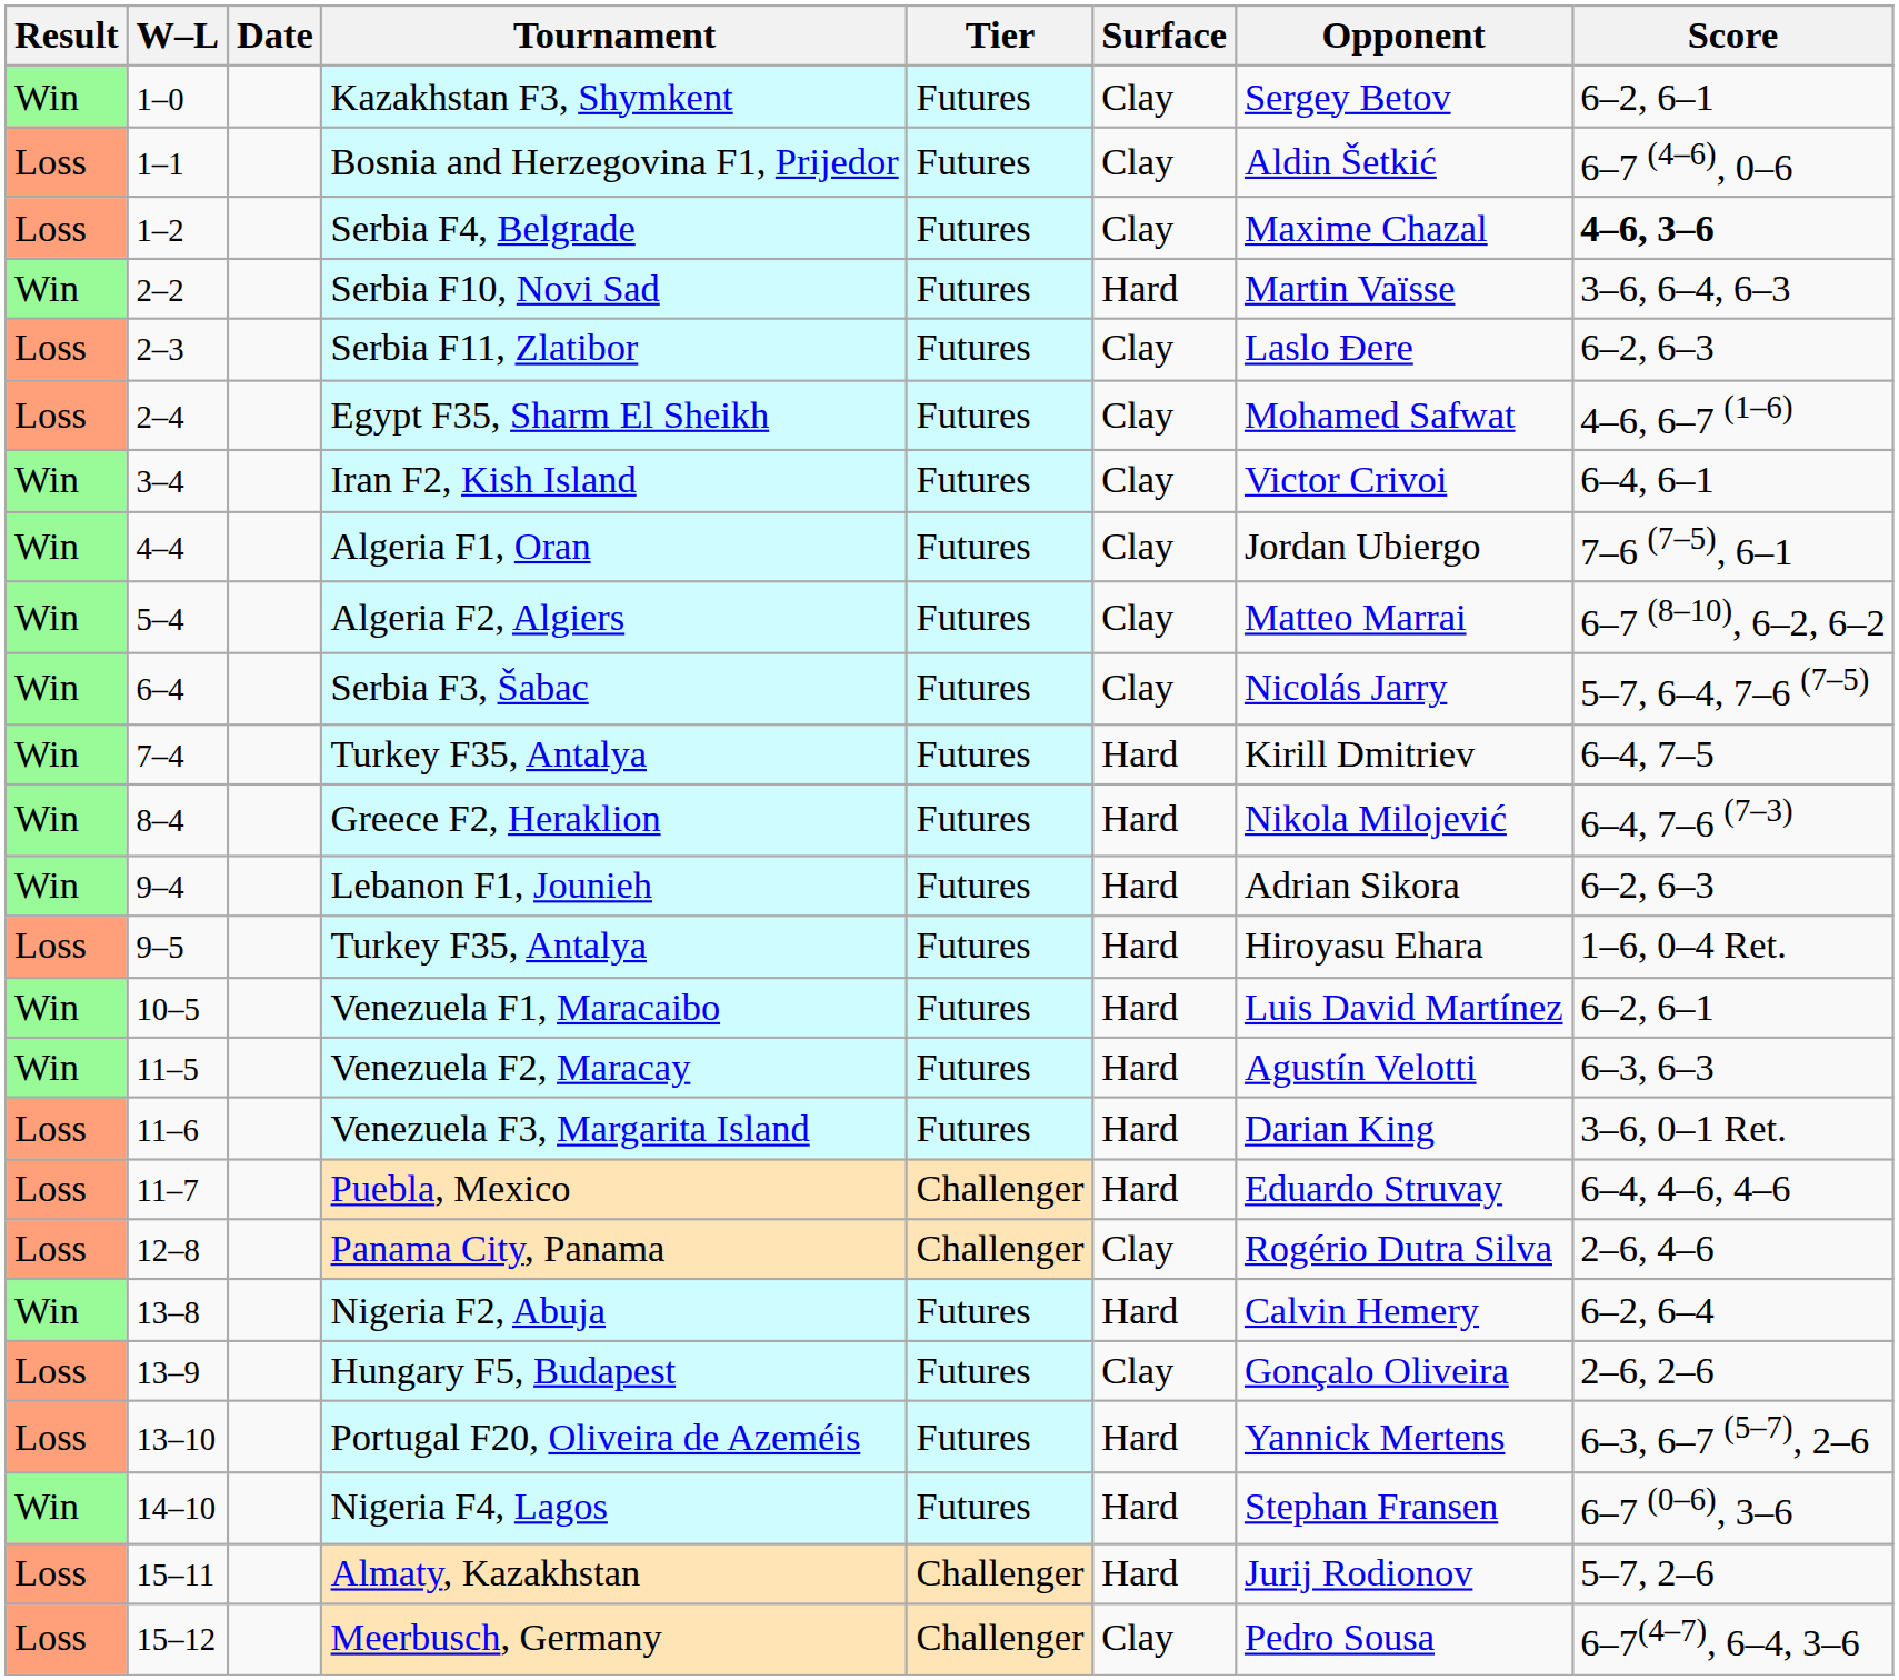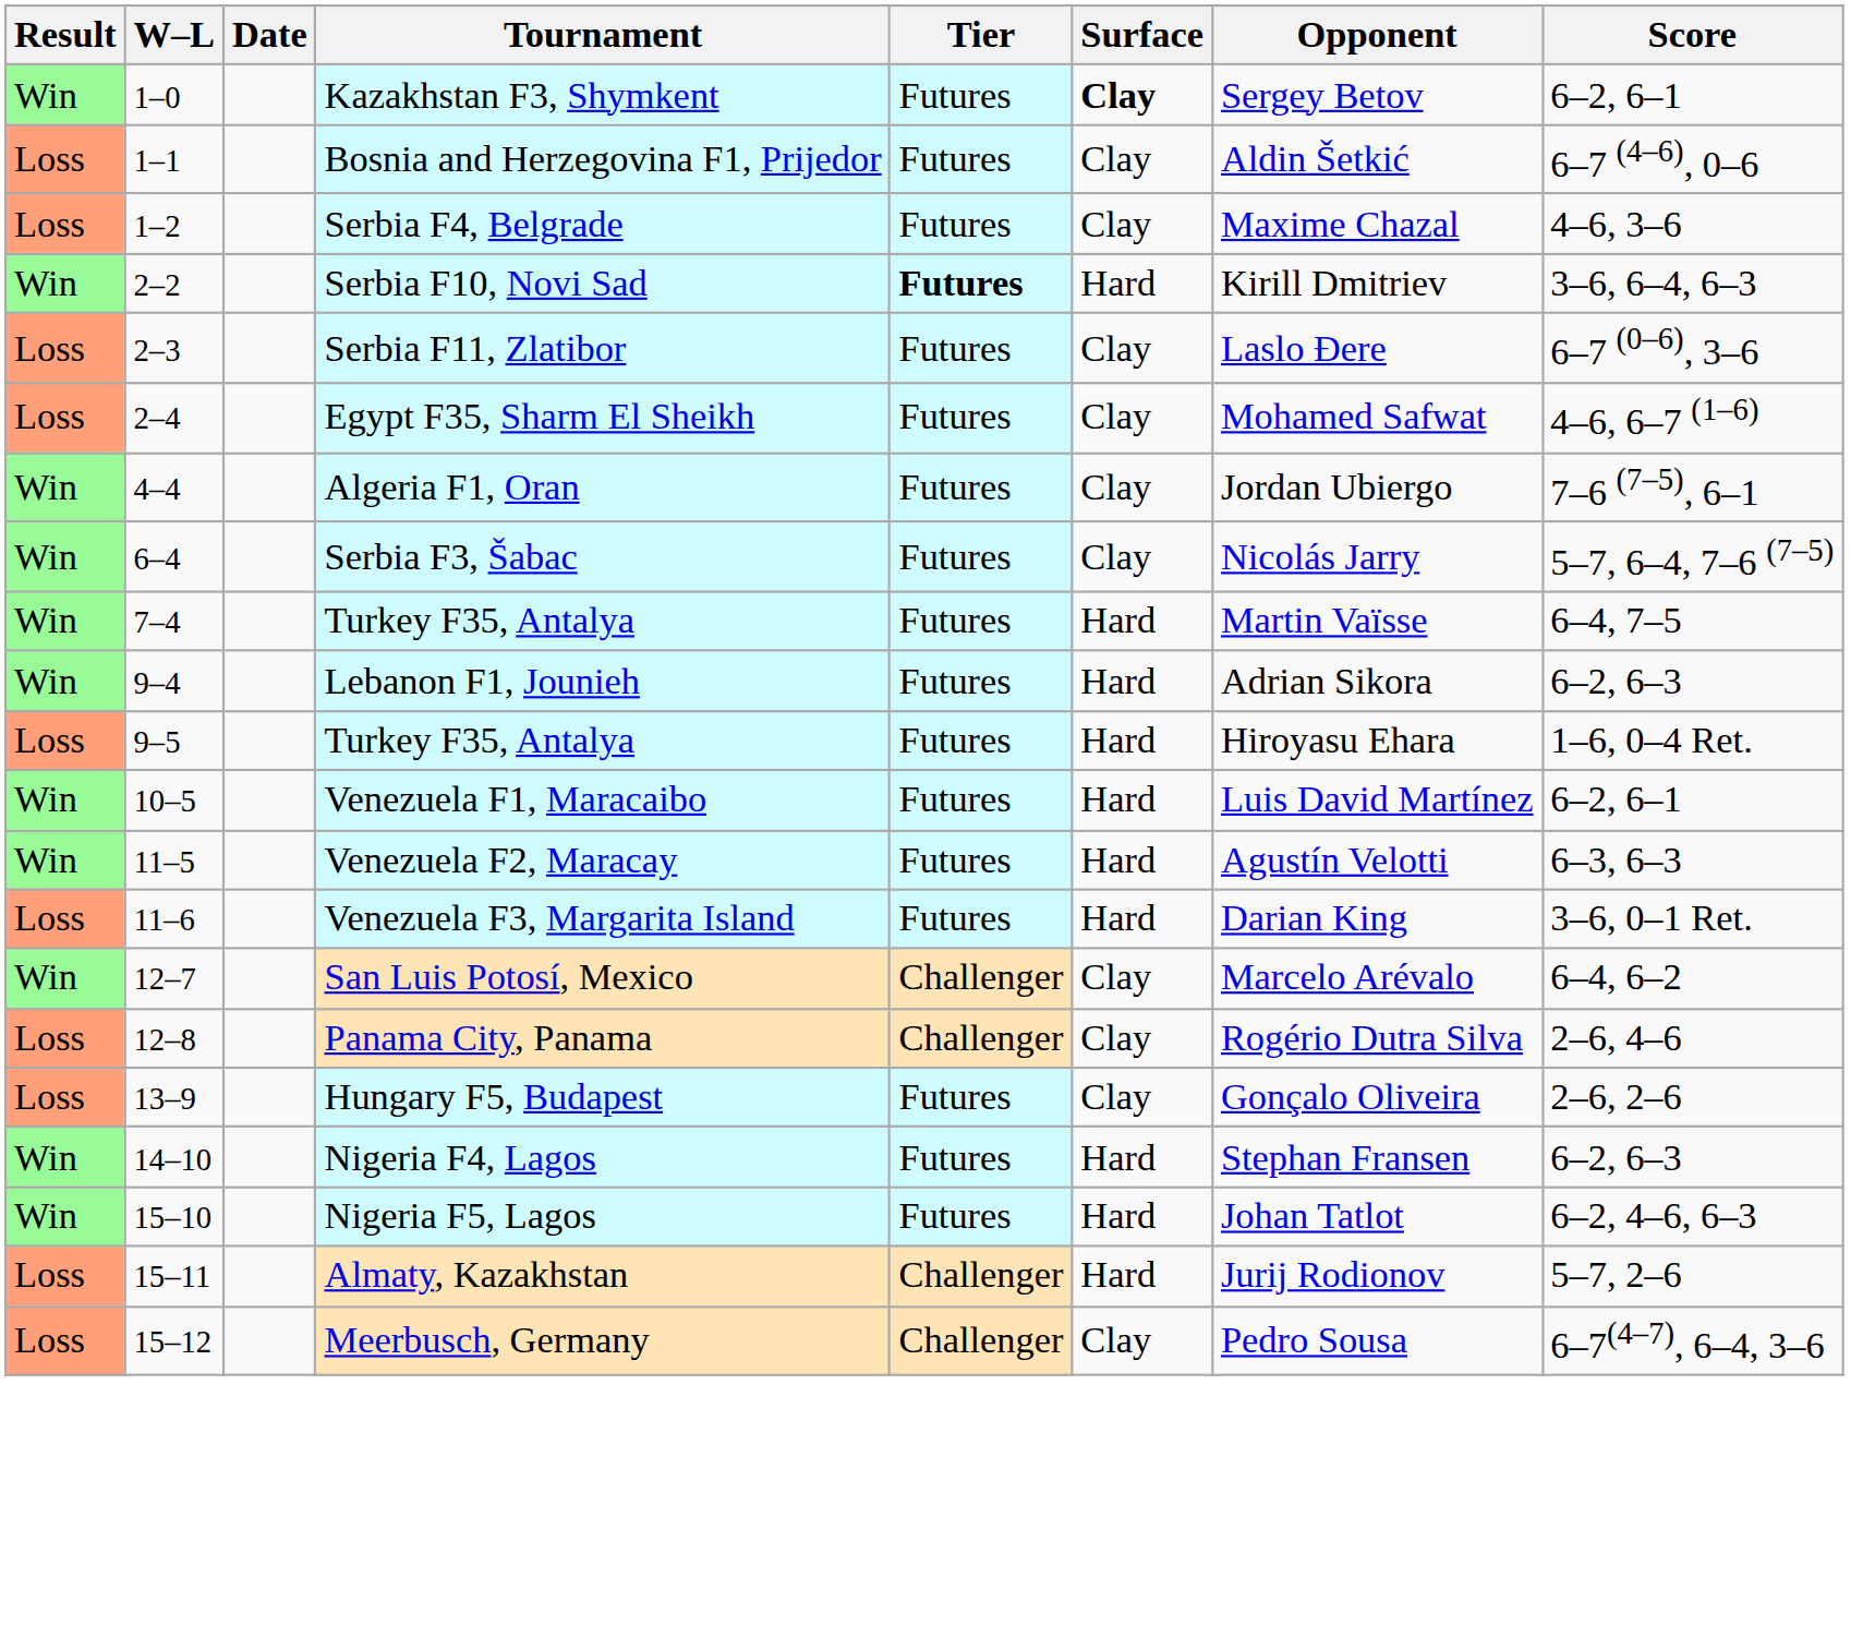 <table class="sortable wikitable">
 <tr>
 <th>Result</th>
 <th class="unsortable">W–L</th>
 <th>Date</th>
 <th>Tournament</th>
 <th>Tier</th>
 <th>Surface</th>
 <th>Opponent</th>
 <th class="unsortable">Score</th>
 </tr>
 <tr>
 <td bgcolor=98FB98>Win</td>
 <td><small>1–0</small></td>
 <td></td>
 <td style="background:#cffcff;">Kazakhstan F3, <a href='#'>Shymkent</a></td>
 <td style="background:#cffcff;">Futures</td>
-<td>Clay</td>
+<td><strong>Clay</strong></td>
 <td> <a href='#'>Sergey Betov</a></td>
 <td>6–2, 6–1</td>
 </tr>
 <tr>
 <td bgcolor=FFA07A>Loss</td>
 <td><small>1–1</small></td>
 <td></td>
 <td style="background:#cffcff;">Bosnia and Herzegovina F1, <a href='#'>Prijedor</a></td>
 <td style="background:#cffcff;">Futures</td>
 <td>Clay</td>
 <td> <a href='#'>Aldin Šetkić</a></td>
 <td>6–7 <sup>(4–6)</sup>, 0–6</td>
 </tr>
 <tr>
 <td bgcolor=FFA07A>Loss</td>
 <td><small>1–2</small></td>
 <td></td>
 <td style="background:#cffcff;">Serbia F4, <a href='#'>Belgrade</a></td>
 <td style="background:#cffcff;">Futures</td>
 <td>Clay</td>
 <td> <a href='#'>Maxime Chazal</a></td>
-<td><strong>4–6, 3–6</strong></td>
+<td>4–6, 3–6</td>
 </tr>
 <tr>
 <td bgcolor=98FB98>Win</td>
 <td><small>2–2</small></td>
 <td></td>
 <td style="background:#cffcff;">Serbia F10, <a href='#'>Novi Sad</a></td>
-<td style="background:#cffcff;">Futures</td>
+<td style="background:#cffcff;"><strong>Futures</strong></td>
 <td>Hard</td>
-<td> <a href='#'>Martin Vaïsse</a></td>
+<td> Kirill Dmitriev</td>
 <td>3–6, 6–4, 6–3</td>
 </tr>
 <tr>
 <td bgcolor=FFA07A>Loss</td>
 <td><small>2–3</small></td>
 <td></td>
 <td style="background:#cffcff;">Serbia F11, <a href='#'>Zlatibor</a></td>
 <td style="background:#cffcff;">Futures</td>
 <td>Clay</td>
 <td> <a href='#'>Laslo Đere</a></td>
-<td>6–2, 6–3</td>
+<td>6–7 <sup>(0–6)</sup>, 3–6</td>
 </tr>
 <tr>
 <td bgcolor=FFA07A>Loss</td>
 <td><small>2–4</small></td>
 <td></td>
 <td style="background:#cffcff;">Egypt F35, <a href='#'>Sharm El Sheikh</a></td>
 <td style="background:#cffcff;">Futures</td>
 <td>Clay</td>
 <td> <a href='#'>Mohamed Safwat</a></td>
 <td>4–6, 6–7 <sup>(1–6)</sup></td>
 </tr>
 <tr>
 <td bgcolor=98FB98>Win</td>
-<td><small>3–4</small></td>
-<td></td>
-<td style="background:#cffcff;">Iran F2, <a href='#'>Kish Island</a></td>
-<td style="background:#cffcff;">Futures</td>
-<td>Clay</td>
-<td> <a href='#'>Victor Crivoi</a></td>
-<td>6–4, 6–1</td>
-</tr>
-<tr>
-<td bgcolor=98FB98>Win</td>
 <td><small>4–4</small></td>
 <td></td>
 <td style="background:#cffcff;">Algeria F1, <a href='#'>Oran</a></td>
 <td style="background:#cffcff;">Futures</td>
 <td>Clay</td>
 <td> Jordan Ubiergo</td>
 <td>7–6 <sup>(7–5)</sup>, 6–1</td>
-</tr>
-<tr>
-<td bgcolor=98FB98>Win</td>
-<td><small>5–4</small></td>
-<td></td>
-<td style="background:#cffcff;">Algeria F2, <a href='#'>Algiers</a></td>
-<td style="background:#cffcff;">Futures</td>
-<td>Clay</td>
-<td> <a href='#'>Matteo Marrai</a></td>
-<td>6–7 <sup>(8–10)</sup>, 6–2, 6–2</td>
 </tr>
 <tr>
 <td bgcolor=98FB98>Win</td>
 <td><small>6–4</small></td>
 <td></td>
 <td style="background:#cffcff;">Serbia F3, <a href='#'>Šabac</a></td>
 <td style="background:#cffcff;">Futures</td>
 <td>Clay</td>
 <td> <a href='#'>Nicolás Jarry</a></td>
 <td>5–7, 6–4, 7–6 <sup>(7–5)</sup></td>
 </tr>
 <tr>
 <td bgcolor=98FB98>Win</td>
 <td><small>7–4</small></td>
 <td></td>
 <td style="background:#cffcff;">Turkey F35, <a href='#'>Antalya</a></td>
 <td style="background:#cffcff;">Futures</td>
 <td>Hard</td>
-<td> Kirill Dmitriev</td>
+<td> <a href='#'>Martin Vaïsse</a></td>
 <td>6–4, 7–5</td>
-</tr>
-<tr>
-<td bgcolor=98FB98>Win</td>
-<td><small>8–4</small></td>
-<td></td>
-<td style="background:#cffcff;">Greece F2, <a href='#'>Heraklion</a></td>
-<td style="background:#cffcff;">Futures</td>
-<td>Hard</td>
-<td> <a href='#'>Nikola Milojević</a></td>
-<td>6–4, 7–6 <sup>(7–3)</sup></td>
 </tr>
 <tr>
 <td bgcolor=98FB98>Win</td>
 <td><small>9–4</small></td>
 <td></td>
 <td style="background:#cffcff;">Lebanon F1, <a href='#'>Jounieh</a></td>
 <td style="background:#cffcff;">Futures</td>
 <td>Hard</td>
 <td> Adrian Sikora</td>
 <td>6–2, 6–3</td>
 </tr>
 <tr>
 <td bgcolor=FFA07A>Loss</td>
 <td><small>9–5</small></td>
 <td></td>
 <td style="background:#cffcff;">Turkey F35, <a href='#'>Antalya</a></td>
 <td style="background:#cffcff;">Futures</td>
 <td>Hard</td>
 <td> Hiroyasu Ehara</td>
 <td>1–6, 0–4 Ret.</td>
 </tr>
 <tr>
 <td bgcolor=98FB98>Win</td>
 <td><small>10–5</small></td>
 <td></td>
 <td style="background:#cffcff;">Venezuela F1, <a href='#'>Maracaibo</a></td>
 <td style="background:#cffcff;">Futures</td>
 <td>Hard</td>
 <td> <a href='#'>Luis David Martínez</a></td>
 <td>6–2, 6–1</td>
 </tr>
 <tr>
 <td bgcolor=98FB98>Win</td>
 <td><small>11–5</small></td>
 <td></td>
 <td style="background:#cffcff;">Venezuela F2, <a href='#'>Maracay</a></td>
 <td style="background:#cffcff;">Futures</td>
 <td>Hard</td>
 <td> <a href='#'>Agustín Velotti</a></td>
 <td>6–3, 6–3</td>
 </tr>
 <tr>
 <td bgcolor=FFA07A>Loss</td>
 <td><small>11–6</small></td>
 <td></td>
 <td style="background:#cffcff;">Venezuela F3, <a href='#'>Margarita Island</a></td>
 <td style="background:#cffcff;">Futures</td>
 <td>Hard</td>
 <td> <a href='#'>Darian King</a></td>
 <td>3–6, 0–1 Ret.</td>
 </tr>
 <tr>
-<td bgcolor=FFA07A>Loss</td>
-<td><small>11–7</small></td>
+<td bgcolor=98FB98>Win</td>
+<td><small>12–7</small></td>
 <td><a href='#'></a></td>
-<td style="background:moccasin;"><a href='#'>Puebla</a>, Mexico</td>
+<td style="background:moccasin;"><a href='#'>San Luis Potosí</a>, Mexico</td>
 <td style="background:moccasin;">Challenger</td>
-<td>Hard</td>
-<td> <a href='#'>Eduardo Struvay</a></td>
-<td>6–4, 4–6, 4–6</td>
+<td>Clay</td>
+<td> <a href='#'>Marcelo Arévalo</a></td>
+<td>6–4, 6–2</td>
 </tr>
 <tr>
 <td bgcolor=FFA07A>Loss</td>
 <td><small>12–8</small></td>
 <td><a href='#'></a></td>
 <td style="background:moccasin;"><a href='#'>Panama City</a>, Panama</td>
 <td style="background:moccasin;">Challenger</td>
 <td>Clay</td>
 <td> <a href='#'>Rogério Dutra Silva</a></td>
 <td>2–6, 4–6</td>
 </tr>
 <tr>
-<td bgcolor=98FB98>Win</td>
-<td><small>13–8</small></td>
-<td></td>
-<td style="background:#cffcff;">Nigeria F2, <a href='#'>Abuja</a></td>
-<td style="background:#cffcff;">Futures</td>
-<td>Hard</td>
-<td> <a href='#'>Calvin Hemery</a></td>
-<td>6–2, 6–4</td>
-</tr>
-<tr>
 <td bgcolor=FFA07A>Loss</td>
 <td><small>13–9</small></td>
 <td></td>
 <td style="background:#cffcff;">Hungary F5, <a href='#'>Budapest</a></td>
 <td style="background:#cffcff;">Futures</td>
 <td>Clay</td>
 <td> <a href='#'>Gonçalo Oliveira</a></td>
 <td>2–6, 2–6</td>
 </tr>
 <tr>
-<td bgcolor=FFA07A>Loss</td>
-<td><small>13–10</small></td>
-<td></td>
-<td style="background:#cffcff;">Portugal F20, <a href='#'>Oliveira de Azeméis</a></td>
-<td style="background:#cffcff;">Futures</td>
-<td>Hard</td>
-<td> <a href='#'>Yannick Mertens</a></td>
-<td>6–3, 6–7 <sup>(5–7)</sup>, 2–6</td>
-</tr>
-<tr>
 <td bgcolor=98FB98>Win</td>
 <td><small>14–10</small></td>
 <td></td>
 <td style="background:#cffcff;">Nigeria F4, <a href='#'>Lagos</a></td>
 <td style="background:#cffcff;">Futures</td>
 <td>Hard</td>
 <td> <a href='#'>Stephan Fransen</a></td>
-<td>6–7 <sup>(0–6)</sup>, 3–6</td>
+<td>6–2, 6–3</td>
+</tr>
+<tr>
+<td bgcolor=98FB98>Win</td>
+<td><small>15–10</small></td>
+<td></td>
+<td style="background:#cffcff;">Nigeria F5, Lagos</td>
+<td style="background:#cffcff;">Futures</td>
+<td>Hard</td>
+<td> <a href='#'>Johan Tatlot</a></td>
+<td>6–2, 4–6, 6–3</td>
 </tr>
 <tr>
 <td bgcolor=FFA07A>Loss</td>
 <td><small>15–11</small></td>
 <td><a href='#'></a></td>
 <td style="background:moccasin;"><a href='#'>Almaty</a>, Kazakhstan</td>
 <td style="background:moccasin;">Challenger</td>
 <td>Hard</td>
 <td> <a href='#'>Jurij Rodionov</a></td>
 <td>5–7, 2–6</td>
 </tr>
 <tr>
 <td bgcolor=FFA07A>Loss</td>
 <td><small>15–12</small></td>
 <td><a href='#'></a></td>
 <td style="background:moccasin;"><a href='#'>Meerbusch</a>, Germany</td>
 <td style="background:moccasin;">Challenger</td>
 <td>Clay</td>
 <td> <a href='#'>Pedro Sousa</a></td>
 <td>6–7<sup>(4–7)</sup>, 6–4, 3–6</td>
 </tr>
 </table>
